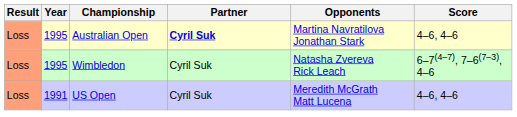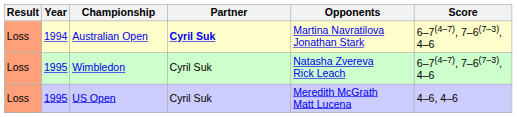 <table class="sortable wikitable">
 <tr>
 <th>Result</th>
 <th>Year</th>
 <th style="width:140px">Championship</th>
 <th style="width:180px">Partner</th>
 <th style="width:180px">Opponents</th>
 <th style="width:140px"  class="unsortable">Score</th>
 </tr>
 <tr style="background:#ffc;">
 <td style="background:#ffa07a;">Loss</td>
-<td><a href='#'>1995</a></td>
+<td><a href='#'>1994</a></td>
 <td><a href='#'>Australian Open</a></td>
 <td><strong> <a href='#'>Cyril Suk</a></strong></td>
 <td> <a href='#'>Martina Navratilova</a><br> <a href='#'>Jonathan Stark</a></td>
-<td>4–6, 4–6</td>
+<td>6–7<sup>(4–7)</sup>, 7–6<sup>(7–3)</sup>, 4–6</td>
 </tr>
 <tr style="background:#cfc;">
 <td style="background:#ffa07a;">Loss</td>
 <td><a href='#'>1995</a></td>
 <td><a href='#'>Wimbledon</a></td>
 <td> Cyril Suk</td>
 <td> <a href='#'>Natasha Zvereva</a><br> <a href='#'>Rick Leach</a></td>
 <td>6–7<sup>(4–7)</sup>, 7–6<sup>(7–3)</sup>, 4–6</td>
 </tr>
 <tr style="background:#ccf;">
 <td style="background:#ffa07a;">Loss</td>
-<td><a href='#'>1991</a></td>
+<td><a href='#'>1995</a></td>
 <td><a href='#'>US Open</a></td>
 <td> Cyril Suk</td>
 <td> <a href='#'>Meredith McGrath</a><br> <a href='#'>Matt Lucena</a></td>
 <td>4–6, 4–6</td>
 </tr>
 </table>
